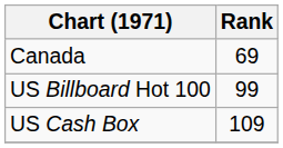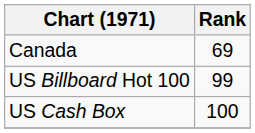 <table class="wikitable">
 <tr>
 <th>Chart (1971)</th>
 <th style="text-align:center;">Rank</th>
 </tr>
 <tr>
 <td>Canada</td>
 <td style="text-align:center;">69</td>
 </tr>
 <tr>
 <td>US <em>Billboard</em> Hot 100</td>
 <td style="text-align:center;">99</td>
 </tr>
 <tr>
 <td>US <em>Cash Box</em></td>
-<td style="text-align:center;">109</td>
+<td style="text-align:center;">100</td>
 </tr>
 <tr>
 </tr>
 </table>
